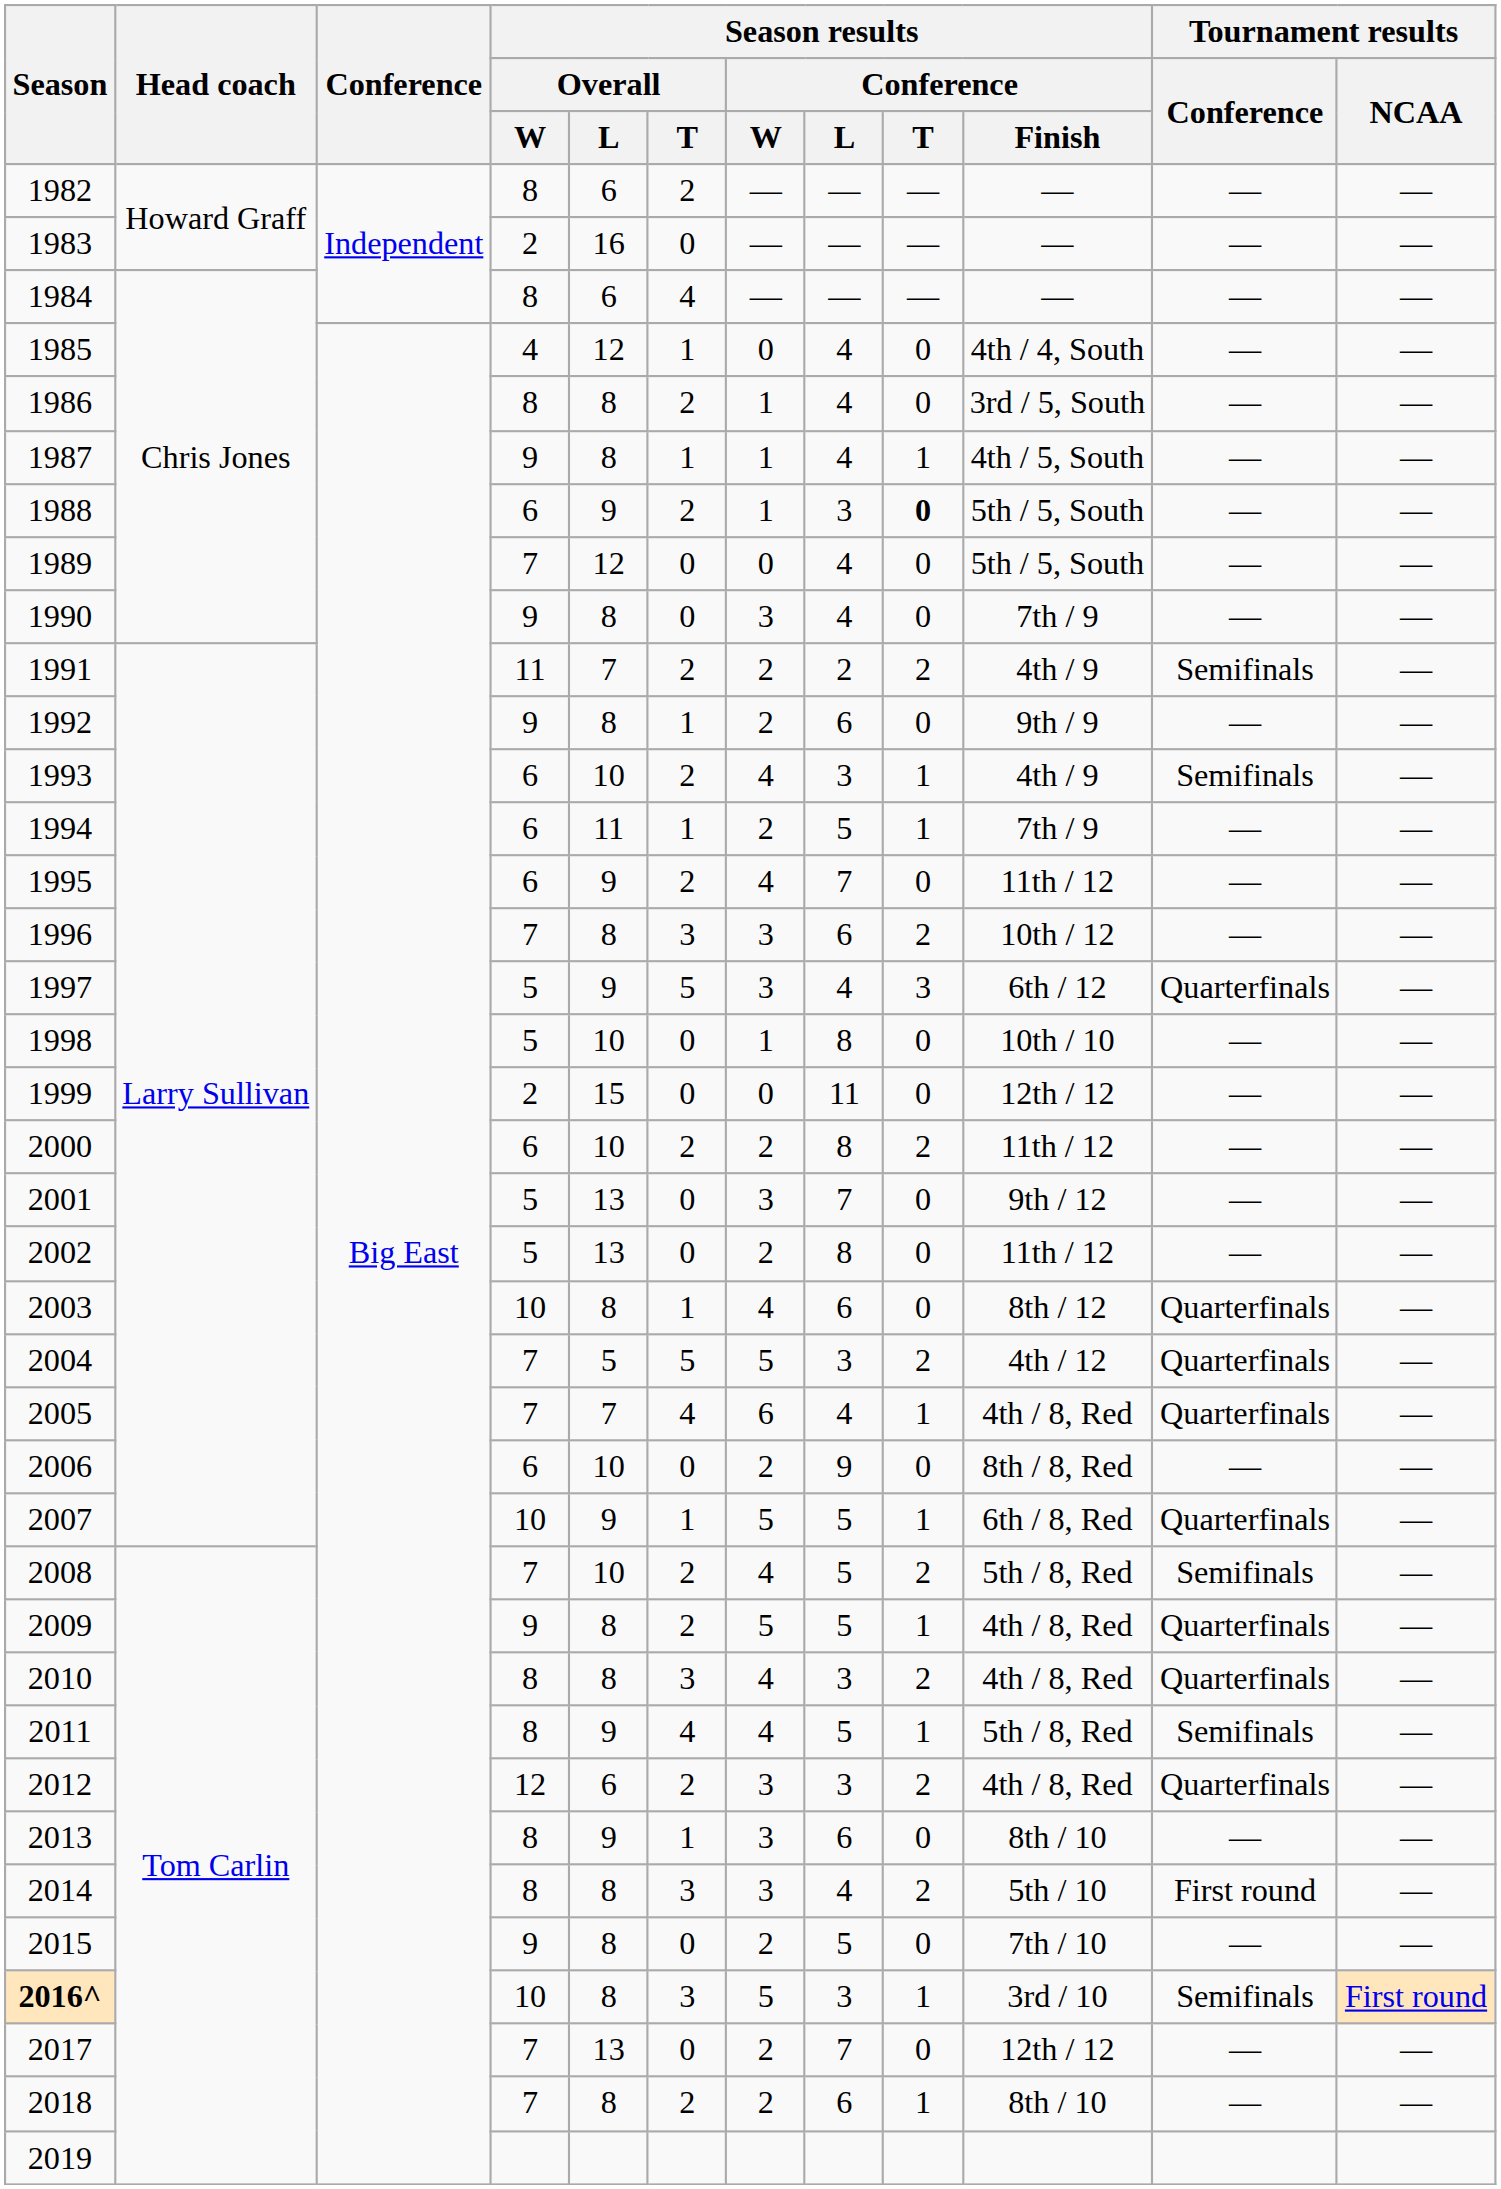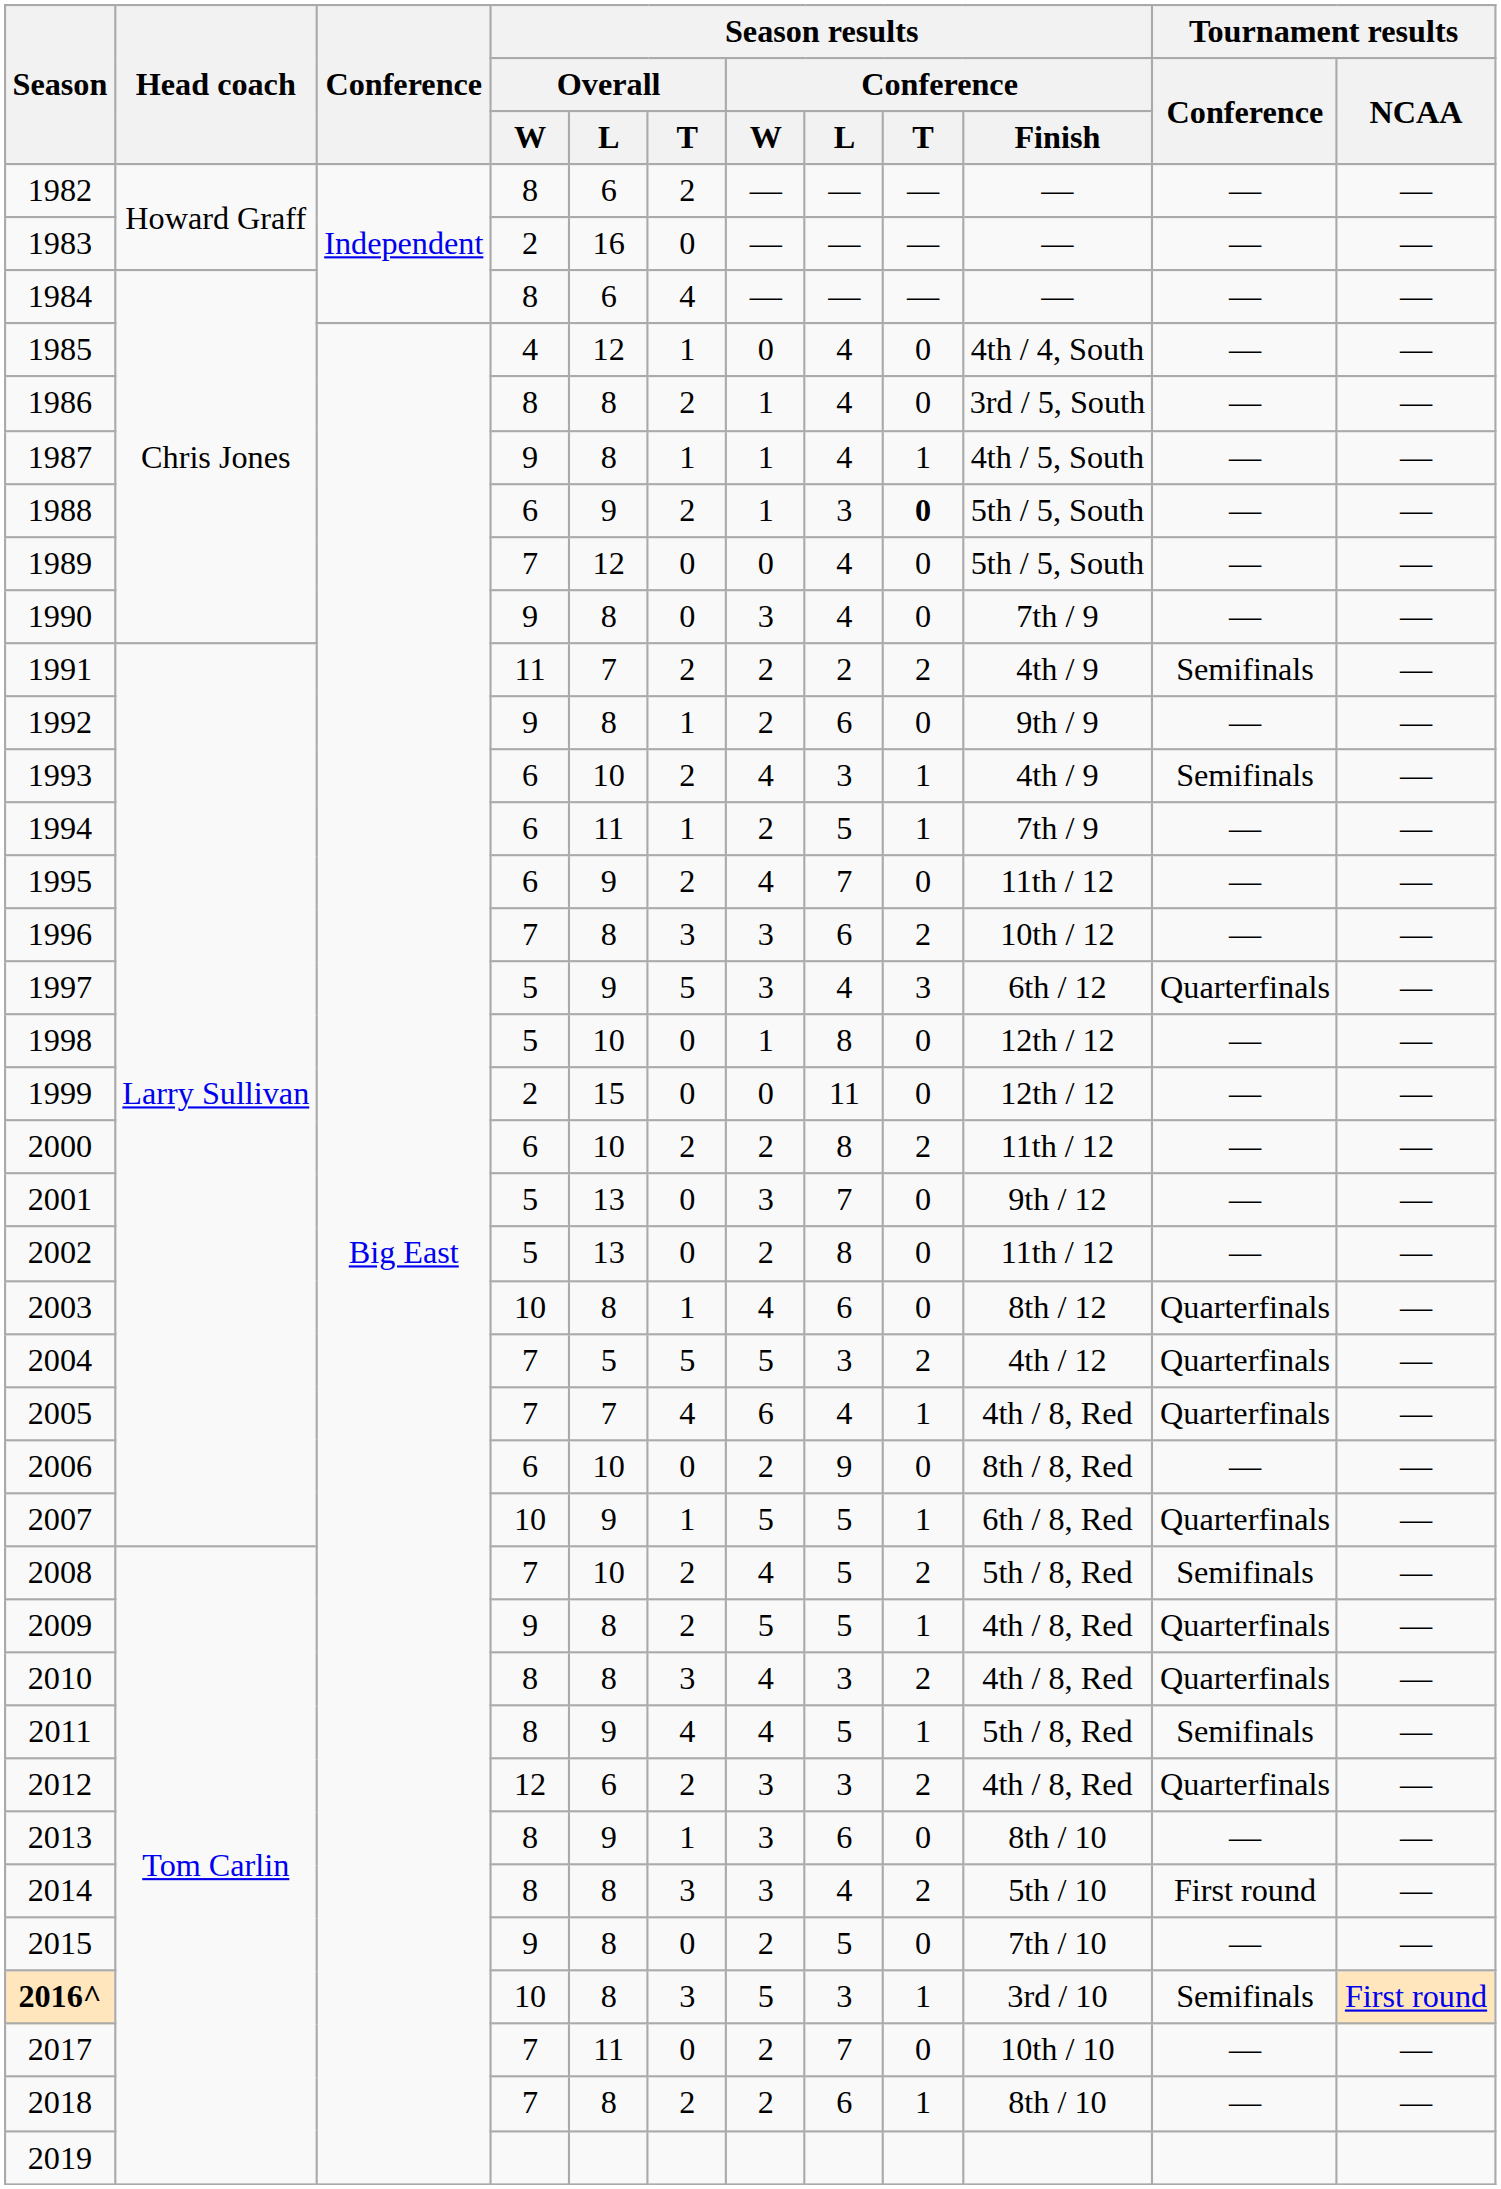 <table class="wikitable" style="font-size: 95%; text-align:center;">
 <tr>
 <th rowspan=3>Season</th>
 <th rowspan=3>Head coach</th>
 <th rowspan=3>Conference</th>
 <th colspan=7>Season results</th>
 <th colspan=2>Tournament results</th>
 </tr>
 <tr>
 <th colspan=3>Overall</th>
 <th colspan=4>Conference</th>
 <th rowspan=2>Conference</th>
 <th rowspan=2>NCAA</th>
 </tr>
 <tr>
 <th width=30>W</th>
 <th width=30>L</th>
 <th width=30>T</th>
 <th width=30>W</th>
 <th width=30>L</th>
 <th width=30>T</th>
 <th>Finish</th>
 </tr>
 <tr>
 <td>1982</td>
 <td rowspan="2">Howard Graff</td>
 <td rowspan="3"><a href='#'>Independent</a></td>
 <td>8</td>
 <td>6</td>
 <td>2</td>
 <td>—</td>
 <td>—</td>
 <td>—</td>
 <td>—</td>
 <td>—</td>
 <td>—</td>
 </tr>
 <tr>
 <td>1983</td>
 <td>2</td>
 <td>16</td>
 <td>0</td>
 <td>—</td>
 <td>—</td>
 <td>—</td>
 <td>—</td>
 <td>—</td>
 <td>—</td>
 </tr>
 <tr>
 <td>1984</td>
 <td rowspan="7">Chris Jones</td>
 <td>8</td>
 <td>6</td>
 <td>4</td>
 <td>—</td>
 <td>—</td>
 <td>—</td>
 <td>—</td>
 <td>—</td>
 <td>—</td>
 </tr>
 <tr>
 <td>1985</td>
 <td rowspan="35"><a href='#'>Big East</a></td>
 <td>4</td>
 <td>12</td>
 <td>1</td>
 <td>0</td>
 <td>4</td>
 <td>0</td>
 <td>4th / 4, South</td>
 <td>—</td>
 <td>—</td>
 </tr>
 <tr>
 <td>1986</td>
 <td>8</td>
 <td>8</td>
 <td>2</td>
 <td>1</td>
 <td>4</td>
 <td>0</td>
 <td>3rd / 5, South</td>
 <td>—</td>
 <td>—</td>
 </tr>
 <tr>
 <td>1987</td>
 <td>9</td>
 <td>8</td>
 <td>1</td>
 <td>1</td>
 <td>4</td>
 <td>1</td>
 <td>4th / 5, South</td>
 <td>—</td>
 <td>—</td>
 </tr>
 <tr>
 <td>1988</td>
 <td>6</td>
 <td>9</td>
 <td>2</td>
 <td>1</td>
 <td>3</td>
 <td><strong>0</strong></td>
 <td>5th / 5, South</td>
 <td>—</td>
 <td>—</td>
 </tr>
 <tr>
 <td>1989</td>
 <td>7</td>
 <td>12</td>
 <td>0</td>
 <td>0</td>
 <td>4</td>
 <td>0</td>
 <td>5th / 5, South</td>
 <td>—</td>
 <td>—</td>
 </tr>
 <tr>
 <td>1990</td>
 <td>9</td>
 <td>8</td>
 <td>0</td>
 <td>3</td>
 <td>4</td>
 <td>0</td>
 <td>7th / 9</td>
 <td>—</td>
 <td>—</td>
 </tr>
 <tr>
 <td>1991</td>
 <td rowspan="17"><a href='#'>Larry Sullivan</a></td>
 <td>11</td>
 <td>7</td>
 <td>2</td>
 <td>2</td>
 <td>2</td>
 <td>2</td>
 <td>4th / 9</td>
 <td>Semifinals</td>
 <td>—</td>
 </tr>
 <tr>
 <td>1992</td>
 <td>9</td>
 <td>8</td>
 <td>1</td>
 <td>2</td>
 <td>6</td>
 <td>0</td>
 <td>9th / 9</td>
 <td>—</td>
 <td>—</td>
 </tr>
 <tr>
 <td>1993</td>
 <td>6</td>
 <td>10</td>
 <td>2</td>
 <td>4</td>
 <td>3</td>
 <td>1</td>
 <td>4th / 9</td>
 <td>Semifinals</td>
 <td>—</td>
 </tr>
 <tr>
 <td>1994</td>
 <td>6</td>
 <td>11</td>
 <td>1</td>
 <td>2</td>
 <td>5</td>
 <td>1</td>
 <td>7th / 9</td>
 <td>—</td>
 <td>—</td>
 </tr>
 <tr>
 <td>1995</td>
 <td>6</td>
 <td>9</td>
 <td>2</td>
 <td>4</td>
 <td>7</td>
 <td>0</td>
 <td>11th / 12</td>
 <td>—</td>
 <td>—</td>
 </tr>
 <tr>
 <td>1996</td>
 <td>7</td>
 <td>8</td>
 <td>3</td>
 <td>3</td>
 <td>6</td>
 <td>2</td>
 <td>10th / 12</td>
 <td>—</td>
 <td>—</td>
 </tr>
 <tr>
 <td>1997</td>
 <td>5</td>
 <td>9</td>
 <td>5</td>
 <td>3</td>
 <td>4</td>
 <td>3</td>
 <td>6th / 12</td>
 <td>Quarterfinals</td>
 <td>—</td>
 </tr>
 <tr>
 <td>1998</td>
 <td>5</td>
 <td>10</td>
 <td>0</td>
 <td>1</td>
 <td>8</td>
 <td>0</td>
-<td>10th / 10</td>
+<td>12th / 12</td>
 <td>—</td>
 <td>—</td>
 </tr>
 <tr>
 <td>1999</td>
 <td>2</td>
 <td>15</td>
 <td>0</td>
 <td>0</td>
 <td>11</td>
 <td>0</td>
 <td>12th / 12</td>
 <td>—</td>
 <td>—</td>
 </tr>
 <tr>
 <td>2000</td>
 <td>6</td>
 <td>10</td>
 <td>2</td>
 <td>2</td>
 <td>8</td>
 <td>2</td>
 <td>11th / 12</td>
 <td>—</td>
 <td>—</td>
 </tr>
 <tr>
 <td>2001</td>
 <td>5</td>
 <td>13</td>
 <td>0</td>
 <td>3</td>
 <td>7</td>
 <td>0</td>
 <td>9th / 12</td>
 <td>—</td>
 <td>—</td>
 </tr>
 <tr>
 <td>2002</td>
 <td>5</td>
 <td>13</td>
 <td>0</td>
 <td>2</td>
 <td>8</td>
 <td>0</td>
 <td>11th / 12</td>
 <td>—</td>
 <td>—</td>
 </tr>
 <tr>
 <td>2003</td>
 <td>10</td>
 <td>8</td>
 <td>1</td>
 <td>4</td>
 <td>6</td>
 <td>0</td>
 <td>8th / 12</td>
 <td>Quarterfinals</td>
 <td>—</td>
 </tr>
 <tr>
 <td>2004</td>
 <td>7</td>
 <td>5</td>
 <td>5</td>
 <td>5</td>
 <td>3</td>
 <td>2</td>
 <td>4th / 12</td>
 <td>Quarterfinals</td>
 <td>—</td>
 </tr>
 <tr>
 <td>2005</td>
 <td>7</td>
 <td>7</td>
 <td>4</td>
 <td>6</td>
 <td>4</td>
 <td>1</td>
 <td>4th / 8, Red</td>
 <td>Quarterfinals</td>
 <td>—</td>
 </tr>
 <tr>
 <td>2006</td>
 <td>6</td>
 <td>10</td>
 <td>0</td>
 <td>2</td>
 <td>9</td>
 <td>0</td>
 <td>8th / 8, Red</td>
 <td>—</td>
 <td>—</td>
 </tr>
 <tr>
 <td>2007</td>
 <td>10</td>
 <td>9</td>
 <td>1</td>
 <td>5</td>
 <td>5</td>
 <td>1</td>
 <td>6th / 8, Red</td>
 <td>Quarterfinals</td>
 <td>—</td>
 </tr>
 <tr>
 <td>2008</td>
 <td rowspan="12"><a href='#'>Tom Carlin</a></td>
 <td>7</td>
 <td>10</td>
 <td>2</td>
 <td>4</td>
 <td>5</td>
 <td>2</td>
 <td>5th / 8, Red</td>
 <td>Semifinals</td>
 <td>—</td>
 </tr>
 <tr>
 <td>2009</td>
 <td>9</td>
 <td>8</td>
 <td>2</td>
 <td>5</td>
 <td>5</td>
 <td>1</td>
 <td>4th / 8, Red</td>
 <td>Quarterfinals</td>
 <td>—</td>
 </tr>
 <tr>
 <td>2010</td>
 <td>8</td>
 <td>8</td>
 <td>3</td>
 <td>4</td>
 <td>3</td>
 <td>2</td>
 <td>4th / 8, Red</td>
 <td>Quarterfinals</td>
 <td>—</td>
 </tr>
 <tr>
 <td>2011</td>
 <td>8</td>
 <td>9</td>
 <td>4</td>
 <td>4</td>
 <td>5</td>
 <td>1</td>
 <td>5th / 8, Red</td>
 <td>Semifinals</td>
 <td>—</td>
 </tr>
 <tr>
 <td>2012</td>
 <td>12</td>
 <td>6</td>
 <td>2</td>
 <td>3</td>
 <td>3</td>
 <td>2</td>
 <td>4th / 8, Red</td>
 <td>Quarterfinals</td>
 <td>—</td>
 </tr>
 <tr>
 <td>2013</td>
 <td>8</td>
 <td>9</td>
 <td>1</td>
 <td>3</td>
 <td>6</td>
 <td>0</td>
 <td>8th / 10</td>
 <td>—</td>
 <td>—</td>
 </tr>
 <tr>
 <td>2014</td>
 <td>8</td>
 <td>8</td>
 <td>3</td>
 <td>3</td>
 <td>4</td>
 <td>2</td>
 <td>5th / 10</td>
 <td>First round</td>
 <td>—</td>
 </tr>
 <tr>
 <td>2015</td>
 <td>9</td>
 <td>8</td>
 <td>0</td>
 <td>2</td>
 <td>5</td>
 <td>0</td>
 <td>7th / 10</td>
 <td>—</td>
 <td>—</td>
 </tr>
 <tr>
 <td bgcolor="#ffe6bd"><strong>2016^</strong></td>
 <td>10</td>
 <td>8</td>
 <td>3</td>
 <td>5</td>
 <td>3</td>
 <td>1</td>
 <td>3rd / 10</td>
 <td>Semifinals</td>
 <td bgcolor="#ffe6bd"><a href='#'>First round</a></td>
 </tr>
 <tr>
 <td>2017</td>
 <td>7</td>
-<td>13</td>
+<td>11</td>
 <td>0</td>
 <td>2</td>
 <td>7</td>
 <td>0</td>
-<td>12th / 12</td>
+<td>10th / 10</td>
 <td>—</td>
 <td>—</td>
 </tr>
 <tr>
 <td>2018</td>
 <td>7</td>
 <td>8</td>
 <td>2</td>
 <td>2</td>
 <td>6</td>
 <td>1</td>
 <td>8th / 10</td>
 <td>—</td>
 <td>—</td>
 </tr>
 <tr>
 <td>2019</td>
 <td></td>
 <td></td>
 <td></td>
 <td></td>
 <td></td>
 <td></td>
 <td></td>
 <td></td>
 <td></td>
 </tr>
 </table>
